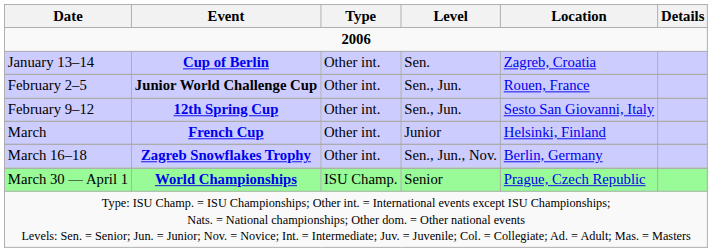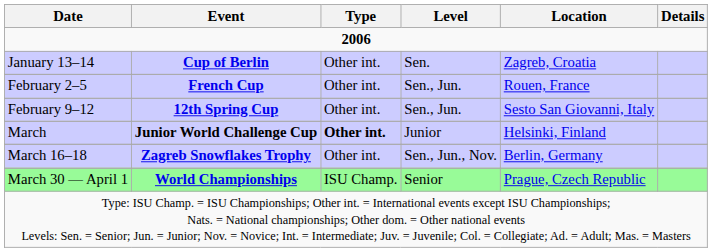 <table class="wikitable">
 <tr>
 <th>Date</th>
 <th>Event</th>
 <th>Type</th>
 <th>Level</th>
 <th>Location</th>
 <th>Details</th>
 </tr>
 <tr>
 <td colspan=7 align=center><strong>2006</strong></td>
 </tr>
 <tr bgcolor=CCCCFF>
 <td>January 13–14</td>
 <td align="center"><strong><a href='#'>Cup of Berlin</a></strong></td>
 <td>Other int.</td>
 <td>Sen.</td>
 <td><a href='#'>Zagreb, Croatia</a></td>
 <td></td>
 </tr>
 <tr>
 </tr>
 <tr bgcolor=CCCCFF>
 <td>February 2–5</td>
-<td align="center"><strong>Junior World Challenge Cup</strong></td>
+<td align="center"><strong><a href='#'>French Cup</a></strong></td>
 <td>Other int.</td>
 <td>Sen., Jun.</td>
 <td><a href='#'>Rouen, France</a></td>
 <td></td>
 </tr>
 <tr>
 </tr>
 <tr bgcolor=CCCCFF>
 <td>February 9–12</td>
 <td align="center"><strong><a href='#'>12th Spring Cup</a></strong></td>
 <td>Other int.</td>
 <td>Sen., Jun.</td>
 <td><a href='#'>Sesto San Giovanni, Italy</a></td>
 <td></td>
 </tr>
 <tr>
 </tr>
 <tr bgcolor=CCCCFF>
 <td>March</td>
-<td align="center"><strong><a href='#'>French Cup</a></strong></td>
-<td>Other int.</td>
+<td align="center"><strong>Junior World Challenge Cup</strong></td>
+<td><strong>Other int.</strong></td>
 <td>Junior</td>
 <td><a href='#'>Helsinki, Finland</a></td>
 <td></td>
 </tr>
 <tr>
 </tr>
 <tr bgcolor=CCCCFF>
 <td>March 16–18</td>
 <td align="center"><strong><a href='#'>Zagreb Snowflakes Trophy</a></strong></td>
 <td>Other int.</td>
 <td>Sen., Jun., Nov.</td>
 <td><a href='#'>Berlin, Germany</a></td>
 <td></td>
 </tr>
 <tr>
 </tr>
 <tr bgcolor=98FB98>
 <td>March 30 — April 1</td>
 <td align="center"><strong><a href='#'>World Championships</a></strong></td>
 <td>ISU Champ.</td>
 <td>Senior</td>
 <td><a href='#'>Prague, Czech Republic</a></td>
 <td></td>
 </tr>
 <tr>
 <td colspan=7 align=center><small>Type: ISU Champ. = ISU Championships; Other int. = International events except ISU Championships; <br> Nats. = National championships; Other dom. = Other national events <br> Levels: Sen. = Senior; Jun. = Junior; Nov. = Novice; Int. = Intermediate; Juv. = Juvenile; Col. = Collegiate; Ad. = Adult; Mas. = Masters</small></td>
 </tr>
 </table>
